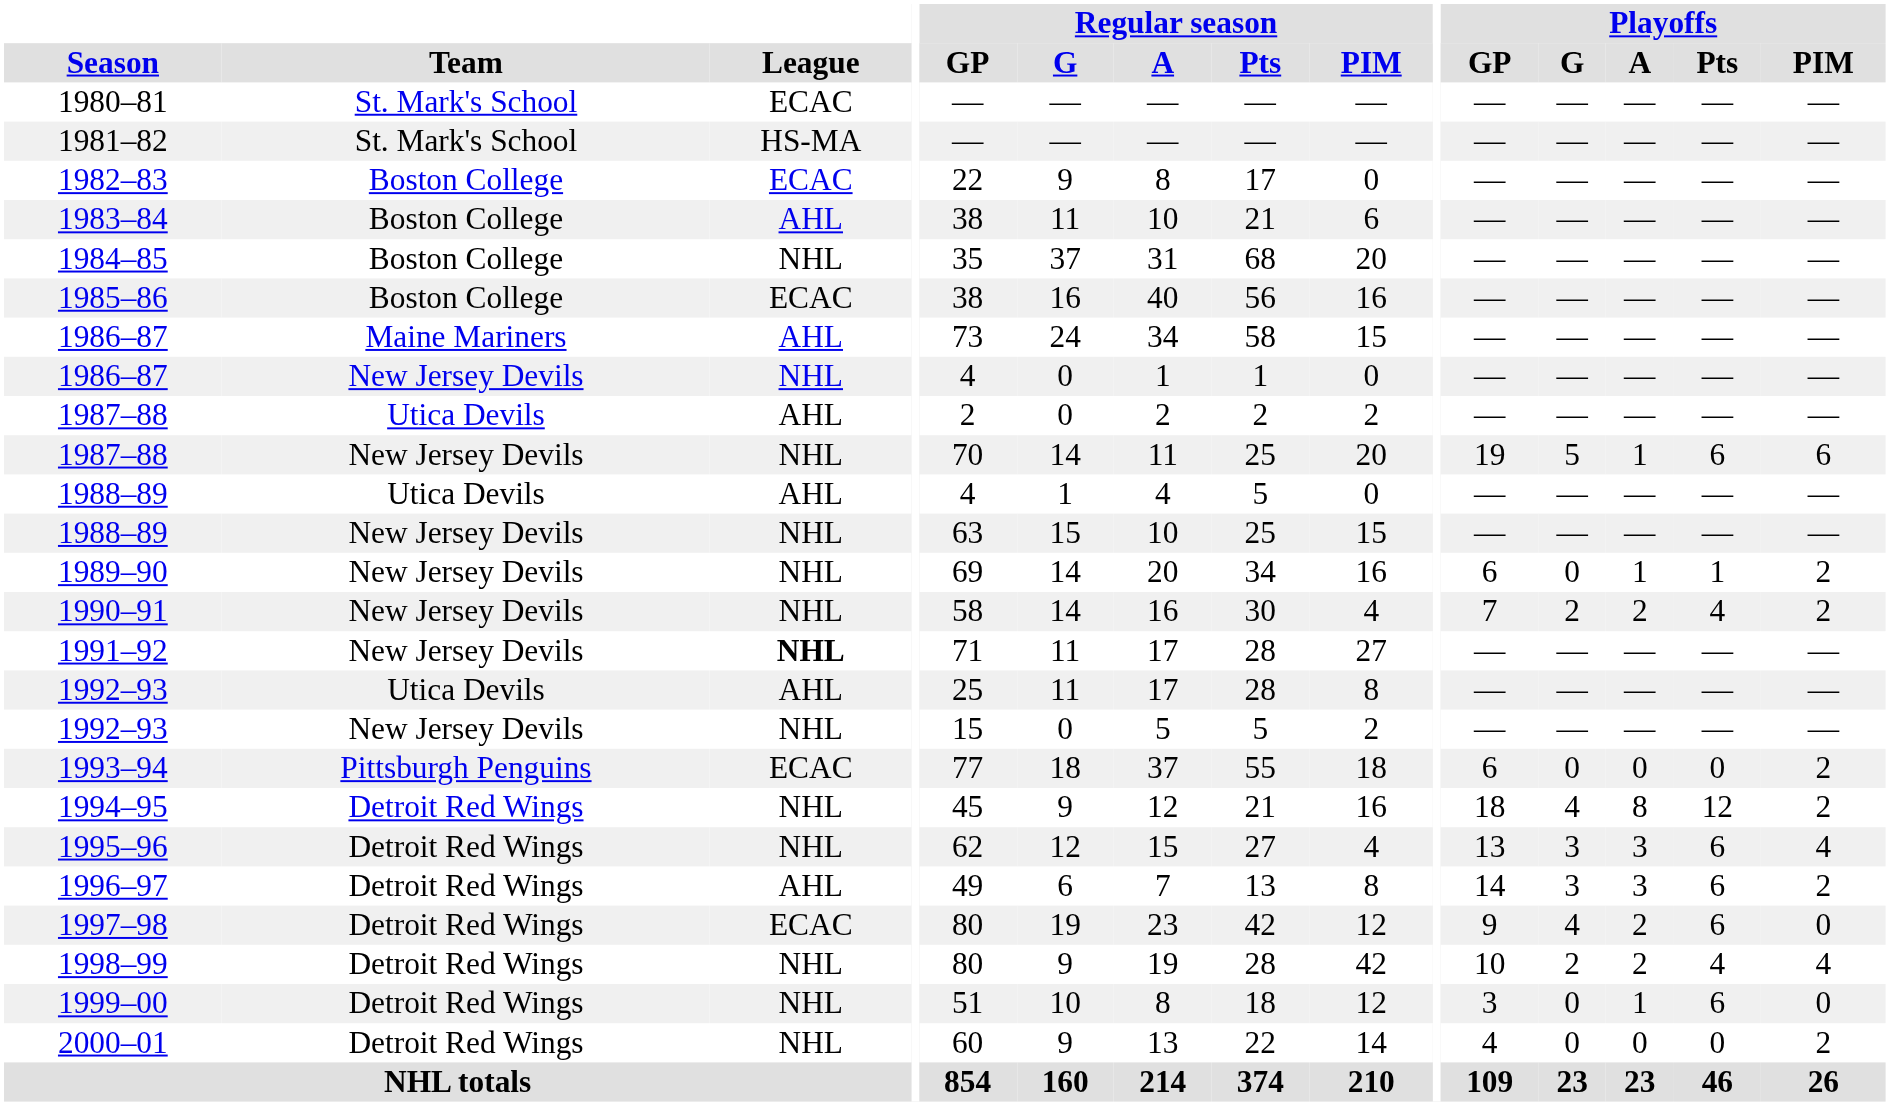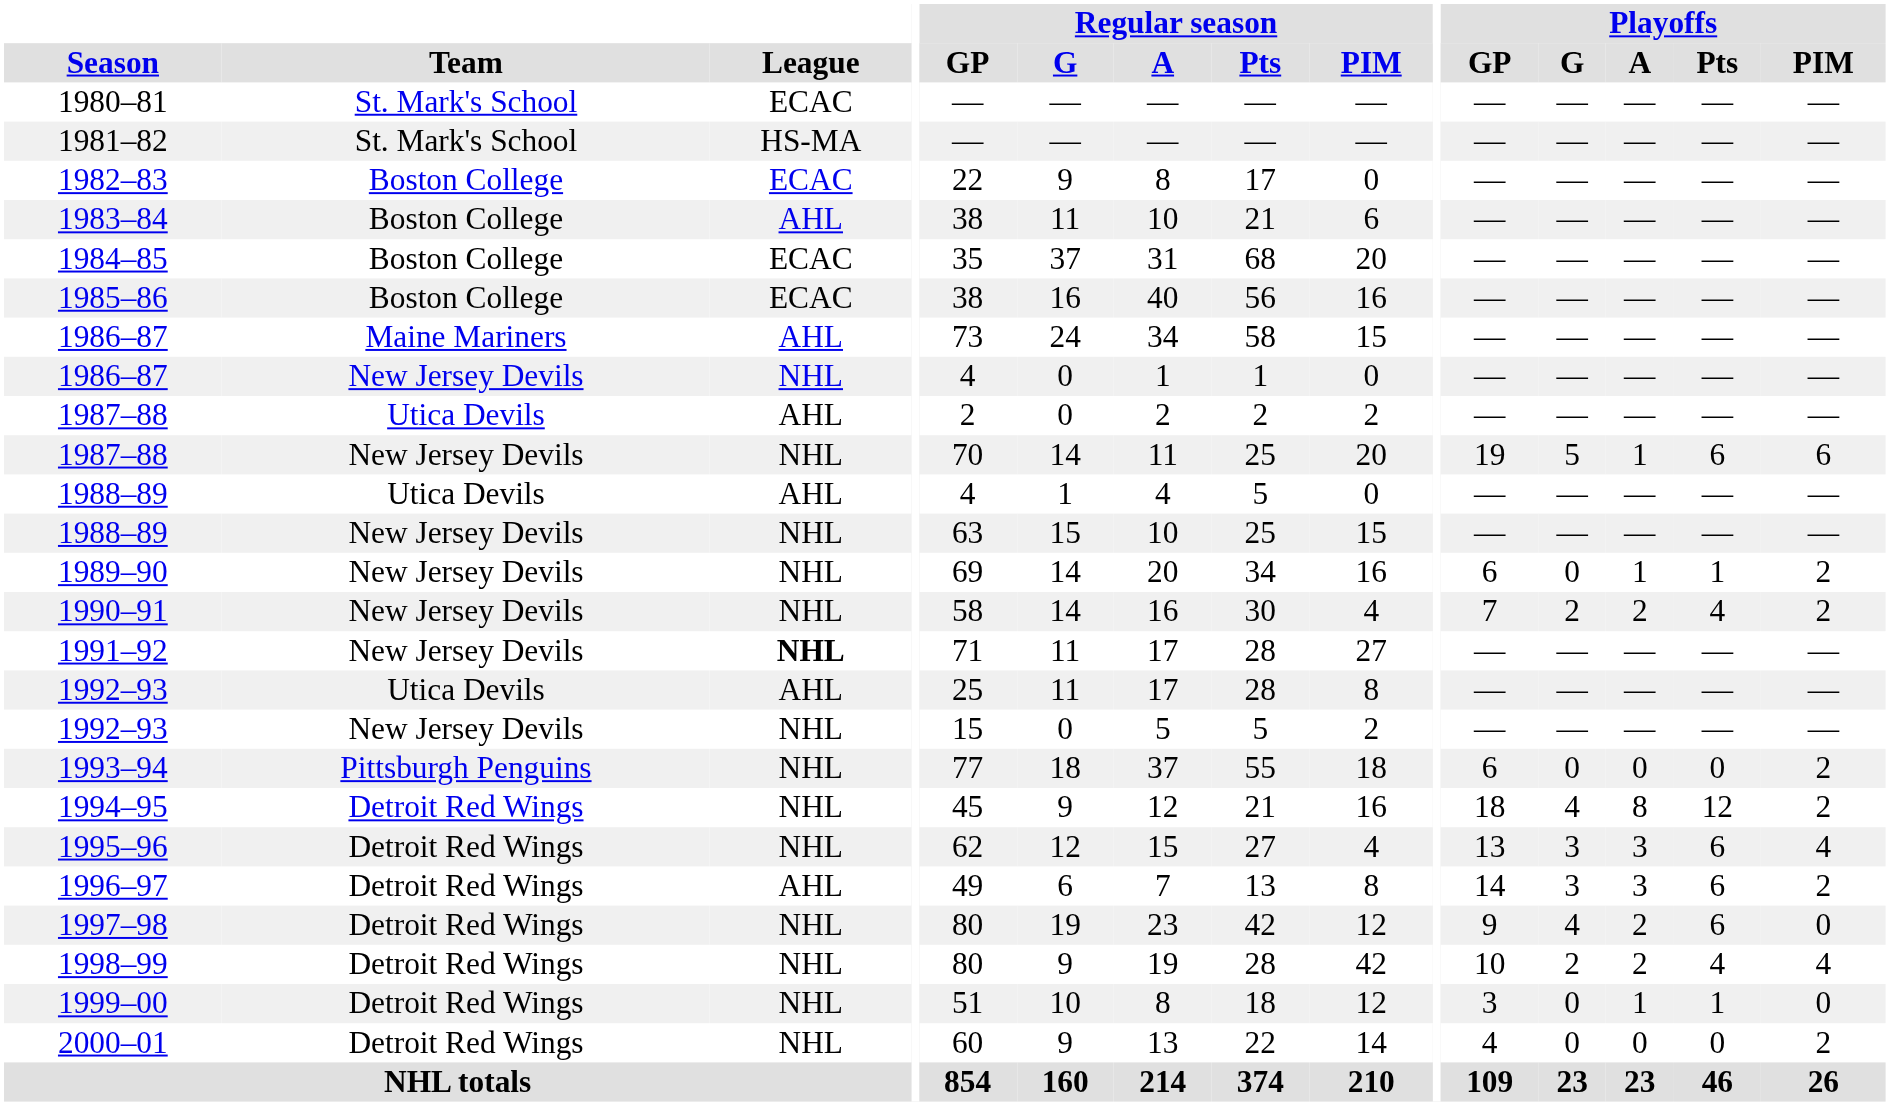 <table border="0" cellpadding="1" cellspacing="0" style="text-align:center; width:60em">
 <tr bgcolor="#e0e0e0">
 <th colspan="3" bgcolor="#ffffff"></th>
 <th rowspan="100" bgcolor="#ffffff"></th>
 <th colspan="5"><a href='#'>Regular season</a></th>
 <th rowspan="100" bgcolor="#ffffff"></th>
 <th colspan="5"><a href='#'>Playoffs</a></th>
 </tr>
 <tr bgcolor="#e0e0e0">
 <th><a href='#'>Season</a></th>
 <th>Team</th>
 <th>League</th>
 <th>GP</th>
 <th><a href='#'>G</a></th>
 <th><a href='#'>A</a></th>
 <th><a href='#'>Pts</a></th>
 <th><a href='#'>PIM</a></th>
 <th>GP</th>
 <th>G</th>
 <th>A</th>
 <th>Pts</th>
 <th>PIM</th>
 </tr>
 <tr>
 <td>1980–81</td>
 <td><a href='#'>St. Mark's School</a></td>
 <td>ECAC</td>
 <td>—</td>
 <td>—</td>
 <td>—</td>
 <td>—</td>
 <td>—</td>
 <td>—</td>
 <td>—</td>
 <td>—</td>
 <td>—</td>
 <td>—</td>
 </tr>
 <tr bgcolor="#f0f0f0">
 <td>1981–82</td>
 <td>St. Mark's School</td>
 <td>HS-MA</td>
 <td>—</td>
 <td>—</td>
 <td>—</td>
 <td>—</td>
 <td>—</td>
 <td>—</td>
 <td>—</td>
 <td>—</td>
 <td>—</td>
 <td>—</td>
 </tr>
 <tr>
 <td><a href='#'>1982–83</a></td>
 <td><a href='#'>Boston College</a></td>
 <td><a href='#'>ECAC</a></td>
 <td>22</td>
 <td>9</td>
 <td>8</td>
 <td>17</td>
 <td>0</td>
 <td>—</td>
 <td>—</td>
 <td>—</td>
 <td>—</td>
 <td>—</td>
 </tr>
 <tr bgcolor="#f0f0f0">
 <td><a href='#'>1983–84</a></td>
 <td>Boston College</td>
 <td><a href='#'>AHL</a></td>
 <td>38</td>
 <td>11</td>
 <td>10</td>
 <td>21</td>
 <td>6</td>
 <td>—</td>
 <td>—</td>
 <td>—</td>
 <td>—</td>
 <td>—</td>
 </tr>
 <tr>
 <td><a href='#'>1984–85</a></td>
 <td>Boston College</td>
-<td>NHL</td>
+<td>ECAC</td>
 <td>35</td>
 <td>37</td>
 <td>31</td>
 <td>68</td>
 <td>20</td>
 <td>—</td>
 <td>—</td>
 <td>—</td>
 <td>—</td>
 <td>—</td>
 </tr>
 <tr bgcolor="#f0f0f0">
 <td><a href='#'>1985–86</a></td>
 <td>Boston College</td>
 <td>ECAC</td>
 <td>38</td>
 <td>16</td>
 <td>40</td>
 <td>56</td>
 <td>16</td>
 <td>—</td>
 <td>—</td>
 <td>—</td>
 <td>—</td>
 <td>—</td>
 </tr>
 <tr>
 <td><a href='#'>1986–87</a></td>
 <td><a href='#'>Maine Mariners</a></td>
 <td><a href='#'>AHL</a></td>
 <td>73</td>
 <td>24</td>
 <td>34</td>
 <td>58</td>
 <td>15</td>
 <td>—</td>
 <td>—</td>
 <td>—</td>
 <td>—</td>
 <td>—</td>
 </tr>
 <tr bgcolor="#f0f0f0">
 <td><a href='#'>1986–87</a></td>
 <td><a href='#'>New Jersey Devils</a></td>
 <td><a href='#'>NHL</a></td>
 <td>4</td>
 <td>0</td>
 <td>1</td>
 <td>1</td>
 <td>0</td>
 <td>—</td>
 <td>—</td>
 <td>—</td>
 <td>—</td>
 <td>—</td>
 </tr>
 <tr>
 <td><a href='#'>1987–88</a></td>
 <td><a href='#'>Utica Devils</a></td>
 <td>AHL</td>
 <td>2</td>
 <td>0</td>
 <td>2</td>
 <td>2</td>
 <td>2</td>
 <td>—</td>
 <td>—</td>
 <td>—</td>
 <td>—</td>
 <td>—</td>
 </tr>
 <tr bgcolor="#f0f0f0">
 <td><a href='#'>1987–88</a></td>
 <td>New Jersey Devils</td>
 <td>NHL</td>
 <td>70</td>
 <td>14</td>
 <td>11</td>
 <td>25</td>
 <td>20</td>
 <td>19</td>
 <td>5</td>
 <td>1</td>
 <td>6</td>
 <td>6</td>
 </tr>
 <tr>
 <td><a href='#'>1988–89</a></td>
 <td>Utica Devils</td>
 <td>AHL</td>
 <td>4</td>
 <td>1</td>
 <td>4</td>
 <td>5</td>
 <td>0</td>
 <td>—</td>
 <td>—</td>
 <td>—</td>
 <td>—</td>
 <td>—</td>
 </tr>
 <tr bgcolor="#f0f0f0">
 <td><a href='#'>1988–89</a></td>
 <td>New Jersey Devils</td>
 <td>NHL</td>
 <td>63</td>
 <td>15</td>
 <td>10</td>
 <td>25</td>
 <td>15</td>
 <td>—</td>
 <td>—</td>
 <td>—</td>
 <td>—</td>
 <td>—</td>
 </tr>
 <tr>
 <td><a href='#'>1989–90</a></td>
 <td>New Jersey Devils</td>
 <td>NHL</td>
 <td>69</td>
 <td>14</td>
 <td>20</td>
 <td>34</td>
 <td>16</td>
 <td>6</td>
 <td>0</td>
 <td>1</td>
 <td>1</td>
 <td>2</td>
 </tr>
 <tr bgcolor="#f0f0f0">
 <td><a href='#'>1990–91</a></td>
 <td>New Jersey Devils</td>
 <td>NHL</td>
 <td>58</td>
 <td>14</td>
 <td>16</td>
 <td>30</td>
 <td>4</td>
 <td>7</td>
 <td>2</td>
 <td>2</td>
 <td>4</td>
 <td>2</td>
 </tr>
 <tr>
 <td><a href='#'>1991–92</a></td>
 <td>New Jersey Devils</td>
 <td><strong>NHL</strong></td>
 <td>71</td>
 <td>11</td>
 <td>17</td>
 <td>28</td>
 <td>27</td>
 <td>—</td>
 <td>—</td>
 <td>—</td>
 <td>—</td>
 <td>—</td>
 </tr>
 <tr bgcolor="#f0f0f0">
 <td><a href='#'>1992–93</a></td>
 <td>Utica Devils</td>
 <td>AHL</td>
 <td>25</td>
 <td>11</td>
 <td>17</td>
 <td>28</td>
 <td>8</td>
 <td>—</td>
 <td>—</td>
 <td>—</td>
 <td>—</td>
 <td>—</td>
 </tr>
 <tr>
 <td><a href='#'>1992–93</a></td>
 <td>New Jersey Devils</td>
 <td>NHL</td>
 <td>15</td>
 <td>0</td>
 <td>5</td>
 <td>5</td>
 <td>2</td>
 <td>—</td>
 <td>—</td>
 <td>—</td>
 <td>—</td>
 <td>—</td>
 </tr>
 <tr bgcolor="#f0f0f0">
 <td><a href='#'>1993–94</a></td>
 <td><a href='#'>Pittsburgh Penguins</a></td>
-<td>ECAC</td>
+<td>NHL</td>
 <td>77</td>
 <td>18</td>
 <td>37</td>
 <td>55</td>
 <td>18</td>
 <td>6</td>
 <td>0</td>
 <td>0</td>
 <td>0</td>
 <td>2</td>
 </tr>
 <tr>
 <td><a href='#'>1994–95</a></td>
 <td><a href='#'>Detroit Red Wings</a></td>
 <td>NHL</td>
 <td>45</td>
 <td>9</td>
 <td>12</td>
 <td>21</td>
 <td>16</td>
 <td>18</td>
 <td>4</td>
 <td>8</td>
 <td>12</td>
 <td>2</td>
 </tr>
 <tr bgcolor="#f0f0f0">
 <td><a href='#'>1995–96</a></td>
 <td>Detroit Red Wings</td>
 <td>NHL</td>
 <td>62</td>
 <td>12</td>
 <td>15</td>
 <td>27</td>
 <td>4</td>
 <td>13</td>
 <td>3</td>
 <td>3</td>
 <td>6</td>
 <td>4</td>
 </tr>
 <tr>
 <td><a href='#'>1996–97</a></td>
 <td>Detroit Red Wings</td>
 <td>AHL</td>
 <td>49</td>
 <td>6</td>
 <td>7</td>
 <td>13</td>
 <td>8</td>
 <td>14</td>
 <td>3</td>
 <td>3</td>
 <td>6</td>
 <td>2</td>
 </tr>
 <tr bgcolor="#f0f0f0">
 <td><a href='#'>1997–98</a></td>
 <td>Detroit Red Wings</td>
-<td>ECAC</td>
+<td>NHL</td>
 <td>80</td>
 <td>19</td>
 <td>23</td>
 <td>42</td>
 <td>12</td>
 <td>9</td>
 <td>4</td>
 <td>2</td>
 <td>6</td>
 <td>0</td>
 </tr>
 <tr>
 <td><a href='#'>1998–99</a></td>
 <td>Detroit Red Wings</td>
 <td>NHL</td>
 <td>80</td>
 <td>9</td>
 <td>19</td>
 <td>28</td>
 <td>42</td>
 <td>10</td>
 <td>2</td>
 <td>2</td>
 <td>4</td>
 <td>4</td>
 </tr>
 <tr bgcolor="#f0f0f0">
 <td><a href='#'>1999–00</a></td>
 <td>Detroit Red Wings</td>
 <td>NHL</td>
 <td>51</td>
 <td>10</td>
 <td>8</td>
 <td>18</td>
 <td>12</td>
 <td>3</td>
 <td>0</td>
 <td>1</td>
-<td>6</td>
+<td>1</td>
 <td>0</td>
 </tr>
 <tr>
 <td><a href='#'>2000–01</a></td>
 <td>Detroit Red Wings</td>
 <td>NHL</td>
 <td>60</td>
 <td>9</td>
 <td>13</td>
 <td>22</td>
 <td>14</td>
 <td>4</td>
 <td>0</td>
 <td>0</td>
 <td>0</td>
 <td>2</td>
 </tr>
 <tr bgcolor="#e0e0e0">
 <th colspan="3">NHL totals</th>
 <th>854</th>
 <th>160</th>
 <th>214</th>
 <th>374</th>
 <th>210</th>
 <th>109</th>
 <th>23</th>
 <th>23</th>
 <th>46</th>
 <th>26</th>
 </tr>
 </table>
